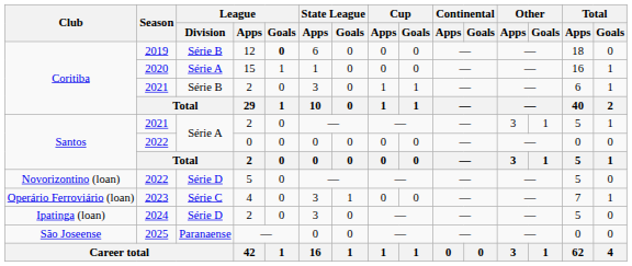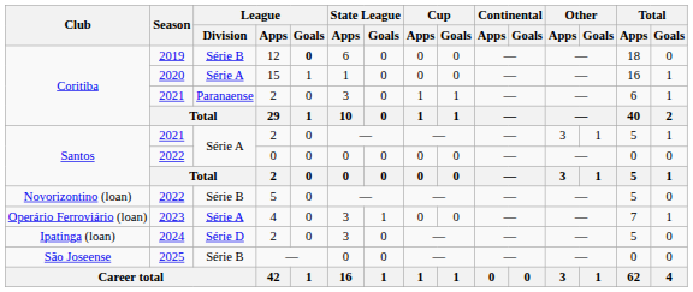 <table class="wikitable" style="text-align: center;">
 <tr>
 <th rowspan="2">Club</th>
 <th rowspan="2">Season</th>
 <th colspan="3">League</th>
 <th colspan="2">State League</th>
 <th colspan="2">Cup</th>
 <th colspan="2">Continental</th>
 <th colspan="2">Other</th>
 <th colspan="2">Total</th>
 </tr>
 <tr>
 <th>Division</th>
 <th>Apps</th>
 <th>Goals</th>
 <th>Apps</th>
 <th>Goals</th>
 <th>Apps</th>
 <th>Goals</th>
 <th>Apps</th>
 <th>Goals</th>
 <th>Apps</th>
 <th>Goals</th>
 <th>Apps</th>
 <th>Goals</th>
 </tr>
 <tr>
 <td rowspan="4" valign="center"><a href='#'>Coritiba</a></td>
 <td><a href='#'>2019</a></td>
 <td><a href='#'>Série B</a></td>
 <td>12</td>
 <td><strong>0</strong></td>
 <td>6</td>
 <td>0</td>
 <td>0</td>
 <td>0</td>
 <td colspan="2">—</td>
 <td colspan="2">—</td>
 <td>18</td>
 <td>0</td>
 </tr>
 <tr>
 <td><a href='#'>2020</a></td>
 <td><a href='#'>Série A</a></td>
 <td>15</td>
 <td>1</td>
 <td>1</td>
 <td>0</td>
 <td>0</td>
 <td>0</td>
 <td colspan="2">—</td>
 <td colspan="2">—</td>
 <td>16</td>
 <td>1</td>
 </tr>
 <tr>
 <td><a href='#'>2021</a></td>
-<td>Série B</td>
+<td><a href='#'>Paranaense</a></td>
 <td>2</td>
 <td>0</td>
 <td>3</td>
 <td>0</td>
 <td>1</td>
 <td>1</td>
 <td colspan="2">—</td>
 <td colspan="2">—</td>
 <td>6</td>
 <td>1</td>
 </tr>
 <tr>
 <th colspan="2">Total</th>
 <th>29</th>
 <th>1</th>
 <th>10</th>
 <th>0</th>
 <th>1</th>
 <th>1</th>
 <th colspan="2">—</th>
 <th colspan="2">—</th>
 <th>40</th>
 <th>2</th>
 </tr>
 <tr>
 <td rowspan="3" valign="center"><a href='#'>Santos</a></td>
 <td><a href='#'>2021</a></td>
 <td rowspan="2">Série A</td>
 <td>2</td>
 <td>0</td>
 <td colspan="2">—</td>
 <td colspan="2">—</td>
 <td colspan="2">—</td>
 <td>3</td>
 <td>1</td>
 <td>5</td>
 <td>1</td>
 </tr>
 <tr>
 <td><a href='#'>2022</a></td>
 <td>0</td>
 <td>0</td>
 <td>0</td>
 <td>0</td>
 <td>0</td>
 <td>0</td>
 <td colspan="2">—</td>
 <td colspan="2">—</td>
 <td>0</td>
 <td>0</td>
 </tr>
 <tr>
 <th colspan="2">Total</th>
 <th>2</th>
 <th>0</th>
 <th>0</th>
 <th>0</th>
 <th>0</th>
 <th>0</th>
 <th colspan="2">—</th>
 <th>3</th>
 <th>1</th>
 <th>5</th>
 <th>1</th>
 </tr>
 <tr>
 <td valign="center"><a href='#'>Novorizontino</a> (loan)</td>
 <td><a href='#'>2022</a></td>
-<td><a href='#'>Série D</a></td>
+<td>Série B</td>
 <td>5</td>
 <td>0</td>
 <td colspan="2">—</td>
 <td colspan="2">—</td>
 <td colspan="2">—</td>
 <td colspan="2">—</td>
 <td>5</td>
 <td>0</td>
 </tr>
 <tr>
 <td valign="center"><a href='#'>Operário Ferroviário</a> (loan)</td>
 <td><a href='#'>2023</a></td>
-<td><a href='#'>Série C</a></td>
+<td><a href='#'>Série A</a></td>
 <td>4</td>
 <td>0</td>
 <td>3</td>
 <td>1</td>
 <td>0</td>
 <td>0</td>
 <td colspan="2">—</td>
 <td colspan="2">—</td>
 <td>7</td>
 <td>1</td>
 </tr>
 <tr>
 <td valign="center"><a href='#'>Ipatinga</a> (loan)</td>
 <td><a href='#'>2024</a></td>
 <td><a href='#'>Série D</a></td>
 <td>2</td>
 <td>0</td>
 <td>3</td>
 <td>0</td>
 <td colspan="2">—</td>
 <td colspan="2">—</td>
 <td colspan="2">—</td>
 <td>5</td>
 <td>0</td>
 </tr>
 <tr>
 <td valign="center"><a href='#'>São Joseense</a></td>
 <td><a href='#'>2025</a></td>
-<td><a href='#'>Paranaense</a></td>
+<td>Série B</td>
 <td colspan="2">—</td>
 <td>0</td>
 <td>0</td>
 <td colspan="2">—</td>
 <td colspan="2">—</td>
 <td colspan="2">—</td>
 <td>0</td>
 <td>0</td>
 </tr>
 <tr>
 <th colspan="3"><strong>Career total</strong></th>
 <th>42</th>
 <th>1</th>
 <th>16</th>
 <th>1</th>
 <th>1</th>
 <th>1</th>
 <th>0</th>
 <th>0</th>
 <th>3</th>
 <th>1</th>
 <th>62</th>
 <th>4</th>
 </tr>
 </table>
